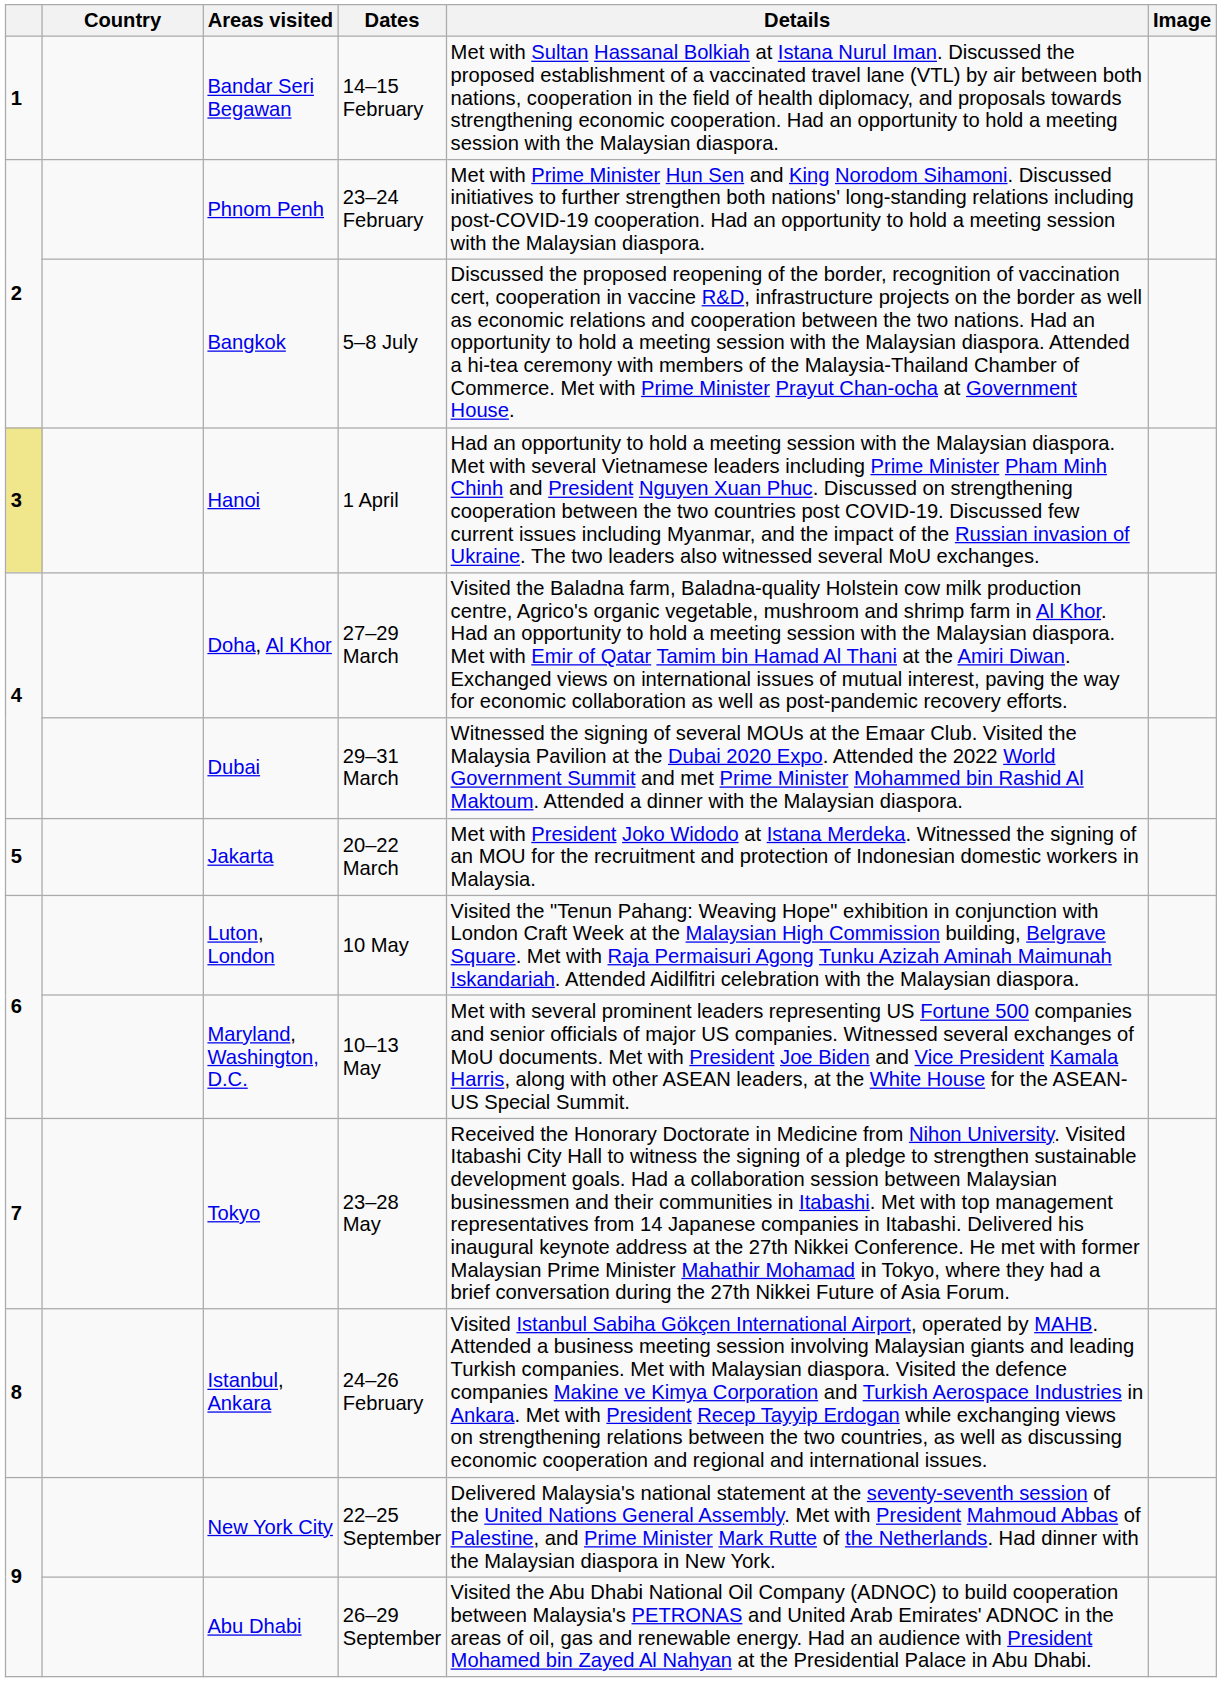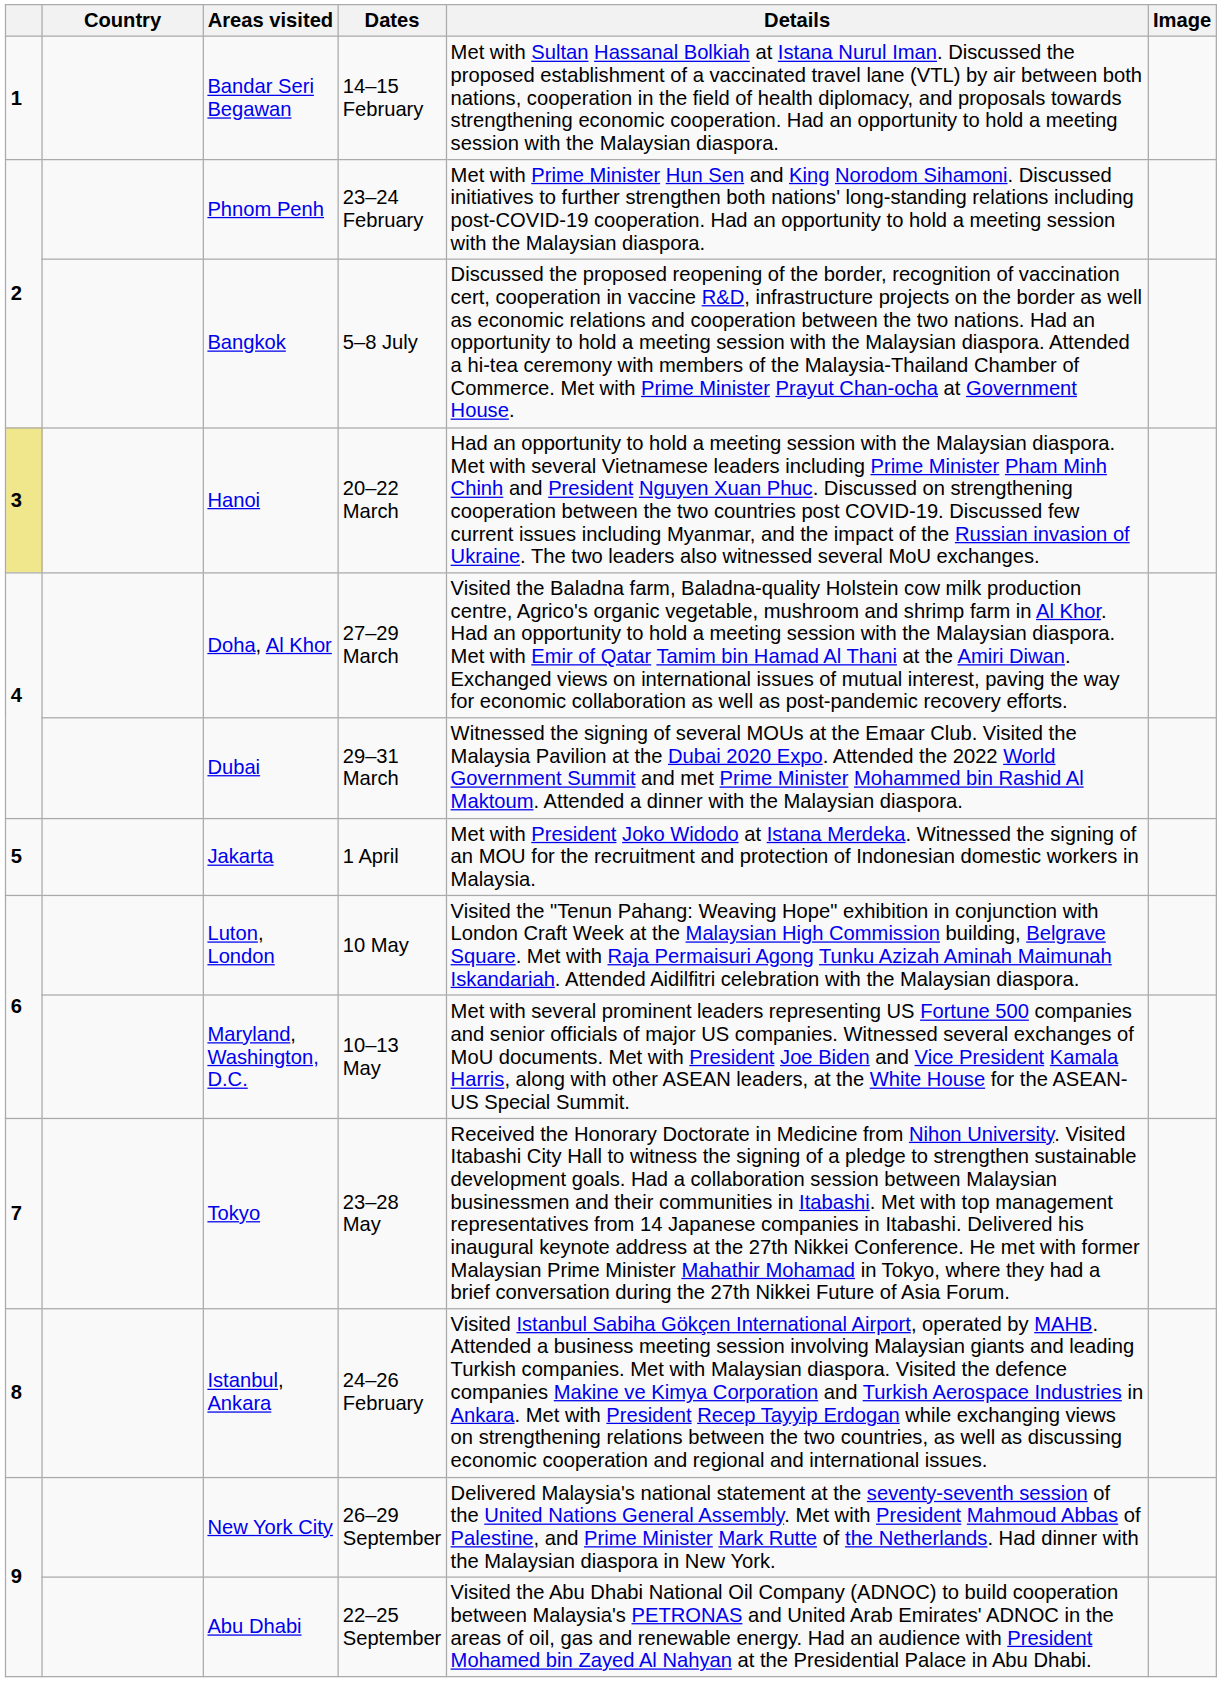 <table class="wikitable sortable" style="margin: 1em auto 1em auto">
 <tr>
 <th style="width: 3%;"></th>
 <th width=120>Country</th>
 <th width=100>Areas visited</th>
 <th width=70>Dates</th>
 <th width=550>Details</th>
 <th>Image</th>
 </tr>
 <tr>
 <td><strong>1</strong></td>
 <td></td>
 <td><a href='#'>Bandar Seri Begawan</a></td>
 <td>14–15 February</td>
 <td>Met with <a href='#'>Sultan</a> <a href='#'>Hassanal Bolkiah</a> at <a href='#'>Istana Nurul Iman</a>. Discussed the proposed establishment of a vaccinated travel lane (VTL) by air between both nations, cooperation in the field of health diplomacy, and proposals towards strengthening economic cooperation. Had an opportunity to hold a meeting session with the Malaysian diaspora.</td>
 <td></td>
 </tr>
 <tr>
 <td rowspan="2"><strong>2</strong></td>
 <td></td>
 <td><a href='#'>Phnom Penh</a></td>
 <td>23–24 February</td>
 <td>Met with <a href='#'>Prime Minister</a> <a href='#'>Hun Sen</a> and <a href='#'>King</a> <a href='#'>Norodom Sihamoni</a>. Discussed initiatives to further strengthen both nations' long-standing relations including post-COVID-19 cooperation. Had an opportunity to hold a meeting session with the Malaysian diaspora.</td>
 <td></td>
 </tr>
 <tr>
 <td></td>
 <td><a href='#'>Bangkok</a></td>
 <td>5–8 July</td>
 <td>Discussed the proposed reopening of the border, recognition of vaccination cert, cooperation in vaccine <a href='#'>R&D</a>, infrastructure projects on the border as well as economic relations and cooperation between the two nations. Had an opportunity to hold a meeting session with the Malaysian diaspora. Attended a hi-tea ceremony with members of the Malaysia-Thailand Chamber of Commerce. Met with <a href='#'>Prime Minister</a> <a href='#'>Prayut Chan-ocha</a> at <a href='#'>Government House</a>.</td>
 <td></td>
 </tr>
 <tr>
 <td style="background: khaki;"><strong>3</strong></td>
 <td></td>
 <td><a href='#'>Hanoi</a></td>
-<td>1 April</td>
+<td>20–22 March</td>
 <td>Had an opportunity to hold a meeting session with the Malaysian diaspora. Met with several Vietnamese leaders including <a href='#'>Prime Minister</a> <a href='#'>Pham Minh Chinh</a> and <a href='#'>President</a> <a href='#'>Nguyen Xuan Phuc</a>. Discussed on strengthening cooperation between the two countries post COVID-19. Discussed few current issues including Myanmar, and the impact of the <a href='#'>Russian invasion of Ukraine</a>. The two leaders also witnessed several MoU exchanges.</td>
 <td></td>
 </tr>
 <tr>
 <td rowspan="2"><strong>4</strong></td>
 <td></td>
 <td><a href='#'>Doha</a>, <a href='#'>Al Khor</a></td>
 <td>27–29 March</td>
 <td>Visited the Baladna farm, Baladna-quality Holstein cow milk production centre, Agrico's organic vegetable, mushroom and shrimp farm in <a href='#'>Al Khor</a>. Had an opportunity to hold a meeting session with the Malaysian diaspora. Met with <a href='#'>Emir of Qatar</a> <a href='#'>Tamim bin Hamad Al Thani</a> at the <a href='#'>Amiri Diwan</a>. Exchanged views on international issues of mutual interest, paving the way for economic collaboration as well as post-pandemic recovery efforts.</td>
 <td></td>
 </tr>
 <tr>
 <td></td>
 <td><a href='#'>Dubai</a></td>
 <td>29–31 March</td>
 <td>Witnessed the signing of several MOUs at the Emaar Club. Visited the Malaysia Pavilion at the <a href='#'>Dubai 2020 Expo</a>. Attended the 2022 <a href='#'>World Government Summit</a> and met <a href='#'>Prime Minister</a> <a href='#'>Mohammed bin Rashid Al Maktoum</a>. Attended a dinner with the Malaysian diaspora.</td>
 <td></td>
 </tr>
 <tr>
 <td><strong>5</strong></td>
 <td></td>
 <td><a href='#'>Jakarta</a></td>
-<td>20–22 March</td>
+<td>1 April</td>
 <td>Met with <a href='#'>President</a> <a href='#'>Joko Widodo</a> at <a href='#'>Istana Merdeka</a>. Witnessed the signing of an MOU for the recruitment and protection of Indonesian domestic workers in Malaysia.</td>
 <td></td>
 </tr>
 <tr>
 <td rowspan="2"><strong>6</strong></td>
 <td></td>
 <td><a href='#'>Luton</a>,<br><a href='#'>London</a></td>
 <td>10 May</td>
 <td>Visited the "Tenun Pahang: Weaving Hope" exhibition in conjunction with London Craft Week at the <a href='#'>Malaysian High Commission</a> building, <a href='#'>Belgrave Square</a>. Met with <a href='#'>Raja Permaisuri Agong</a> <a href='#'>Tunku Azizah Aminah Maimunah Iskandariah</a>. Attended Aidilfitri celebration with the Malaysian diaspora.</td>
 <td></td>
 </tr>
 <tr>
 <td></td>
 <td><a href='#'>Maryland</a>,<br><a href='#'>Washington, D.C.</a></td>
 <td>10–13 May</td>
 <td>Met with several prominent leaders representing US <a href='#'>Fortune 500</a> companies and senior officials of major US companies. Witnessed several exchanges of MoU documents. Met with <a href='#'>President</a> <a href='#'>Joe Biden</a> and <a href='#'>Vice President</a> <a href='#'>Kamala Harris</a>, along with other ASEAN leaders, at the <a href='#'>White House</a> for the ASEAN-US Special Summit.</td>
 <td></td>
 </tr>
 <tr>
 <td><strong>7</strong></td>
 <td></td>
 <td><a href='#'>Tokyo</a></td>
 <td>23–28 May</td>
 <td>Received the Honorary Doctorate in Medicine from <a href='#'>Nihon University</a>. Visited Itabashi City Hall to witness the signing of a pledge to strengthen sustainable development goals. Had a collaboration session between Malaysian businessmen and their communities in <a href='#'>Itabashi</a>. Met with top management representatives from 14 Japanese companies in Itabashi. Delivered his inaugural keynote address at the 27th Nikkei Conference. He met with former Malaysian Prime Minister <a href='#'>Mahathir Mohamad</a> in Tokyo, where they had a brief conversation during the 27th Nikkei Future of Asia Forum.</td>
 <td></td>
 </tr>
 <tr>
 <td><strong>8</strong></td>
 <td></td>
 <td><a href='#'>Istanbul</a>,<br><a href='#'>Ankara</a></td>
 <td>24–26 February</td>
 <td>Visited <a href='#'>Istanbul Sabiha Gökçen International Airport</a>, operated by <a href='#'>MAHB</a>. Attended a business meeting session involving Malaysian giants and leading Turkish companies. Met with Malaysian diaspora. Visited the defence companies <a href='#'>Makine ve Kimya Corporation</a> and <a href='#'>Turkish Aerospace Industries</a> in <a href='#'>Ankara</a>. Met with <a href='#'>President</a> <a href='#'>Recep Tayyip Erdogan</a> while exchanging views on strengthening relations between the two countries, as well as discussing economic cooperation and regional and international issues.</td>
 <td></td>
 </tr>
 <tr>
 <td rowspan="2"><strong>9</strong></td>
 <td></td>
 <td><a href='#'>New York City</a></td>
-<td>22–25 September</td>
+<td>26–29 September</td>
 <td>Delivered Malaysia's national statement at the <a href='#'>seventy-seventh session</a> of the <a href='#'>United Nations General Assembly</a>. Met with <a href='#'>President</a> <a href='#'>Mahmoud Abbas</a> of <a href='#'>Palestine</a>, and <a href='#'>Prime Minister</a> <a href='#'>Mark Rutte</a> of <a href='#'>the Netherlands</a>. Had dinner with the Malaysian diaspora in New York.</td>
 <td></td>
 </tr>
 <tr>
 <td></td>
 <td><a href='#'>Abu Dhabi</a></td>
-<td>26–29 September</td>
+<td>22–25 September</td>
 <td>Visited the Abu Dhabi National Oil Company (ADNOC) to build cooperation between Malaysia's <a href='#'>PETRONAS</a> and United Arab Emirates' ADNOC in the areas of oil, gas and renewable energy. Had an audience with <a href='#'>President</a> <a href='#'>Mohamed bin Zayed Al Nahyan</a> at the Presidential Palace in Abu Dhabi.</td>
 <td></td>
 </tr>
 </table>
